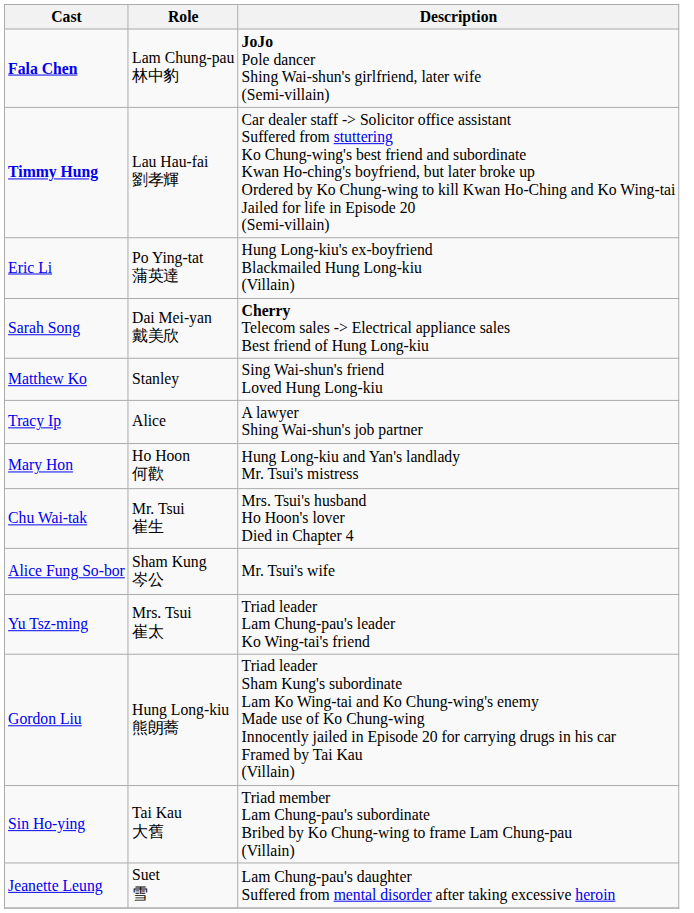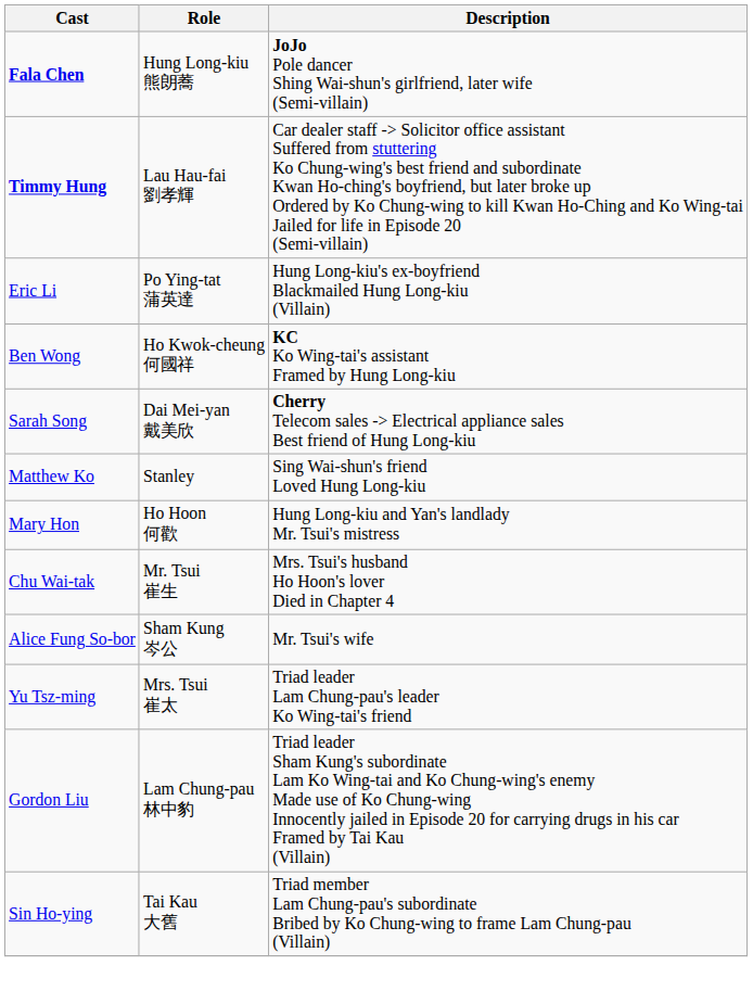 <table class="wikitable">
 <tr>
 <th>Cast</th>
 <th>Role</th>
 <th>Description</th>
 </tr>
 <tr>
 <td><strong><a href='#'>Fala Chen</a></strong></td>
-<td>Lam Chung-pau<br>林中豹</td>
+<td>Hung Long-kiu<br>熊朗蕎</td>
 <td><strong>JoJo</strong><br>Pole dancer<br> Shing Wai-shun's girlfriend, later wife<br>(Semi-villain)</td>
 </tr>
 <tr>
 <td><strong><a href='#'>Timmy Hung</a></strong></td>
 <td>Lau Hau-fai<br>劉孝輝</td>
 <td>Car dealer staff -> Solicitor office assistant<br>Suffered from <a href='#'>stuttering</a><br>Ko Chung-wing's best friend and subordinate<br>Kwan Ho-ching's boyfriend, but later broke up<br>Ordered by Ko Chung-wing to kill Kwan Ho-Ching and Ko Wing-tai<br>Jailed for life in Episode 20<br>(Semi-villain)</td>
 </tr>
 <tr>
 <td><a href='#'>Eric Li</a></td>
 <td>Po Ying-tat<br>蒲英達</td>
 <td>Hung Long-kiu's ex-boyfriend<br>Blackmailed Hung Long-kiu<br>(Villain)</td>
 </tr>
 <tr>
+<td><a href='#'>Ben Wong</a></td>
+<td>Ho Kwok-cheung<br>何國祥</td>
+<td><strong>KC</strong><br>Ko Wing-tai's assistant<br>Framed by Hung Long-kiu</td>
+</tr>
+<tr>
 <td><a href='#'>Sarah Song</a></td>
 <td>Dai Mei-yan<br>戴美欣</td>
 <td><strong>Cherry</strong><br>Telecom sales -> Electrical appliance sales<br>Best friend of Hung Long-kiu</td>
 </tr>
 <tr>
 <td><a href='#'>Matthew Ko</a></td>
 <td>Stanley</td>
 <td>Sing Wai-shun's friend<br>Loved Hung Long-kiu</td>
-</tr>
-<tr>
-<td><a href='#'>Tracy Ip</a></td>
-<td>Alice</td>
-<td>A lawyer<br>Shing Wai-shun's job partner</td>
 </tr>
 <tr>
 <td><a href='#'>Mary Hon</a></td>
 <td>Ho Hoon<br>何歡</td>
 <td>Hung Long-kiu and Yan's landlady<br>Mr. Tsui's mistress</td>
 </tr>
 <tr>
 <td><a href='#'>Chu Wai-tak</a></td>
 <td>Mr. Tsui<br>崔生</td>
 <td>Mrs. Tsui's husband<br>Ho Hoon's lover<br>Died in Chapter 4</td>
 </tr>
 <tr>
 <td><a href='#'>Alice Fung So-bor</a></td>
 <td>Sham Kung<br>岑公</td>
 <td>Mr. Tsui's wife</td>
 </tr>
 <tr>
 <td><a href='#'>Yu Tsz-ming</a></td>
 <td>Mrs. Tsui<br>崔太</td>
 <td>Triad leader<br>Lam Chung-pau's leader<br>Ko Wing-tai's friend</td>
 </tr>
 <tr>
 <td><a href='#'>Gordon Liu</a></td>
-<td>Hung Long-kiu<br>熊朗蕎</td>
+<td>Lam Chung-pau<br>林中豹</td>
 <td>Triad leader<br>Sham Kung's subordinate<br>Lam Ko Wing-tai and Ko Chung-wing's enemy<br>Made use of Ko Chung-wing<br>Innocently jailed in Episode 20 for carrying drugs in his car<br>Framed by Tai Kau <br>(Villain)</td>
 </tr>
 <tr>
 <td><a href='#'>Sin Ho-ying</a></td>
 <td>Tai Kau<br>大舊</td>
 <td>Triad member<br>Lam Chung-pau's subordinate<br>Bribed by Ko Chung-wing to frame Lam Chung-pau<br>(Villain)</td>
 </tr>
 <tr>
-<td><a href='#'>Jeanette Leung</a></td>
-<td>Suet<br>雪</td>
-<td>Lam Chung-pau's daughter<br>Suffered from <a href='#'>mental disorder</a> after taking excessive <a href='#'>heroin</a></td>
-</tr>
-<tr>
 </tr>
 </table>
